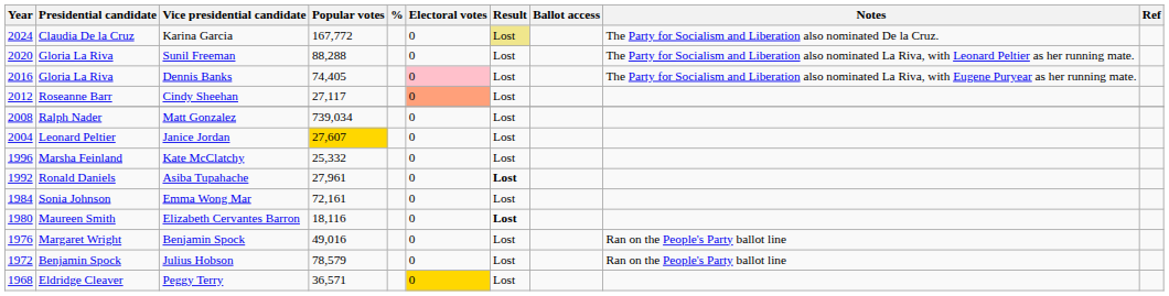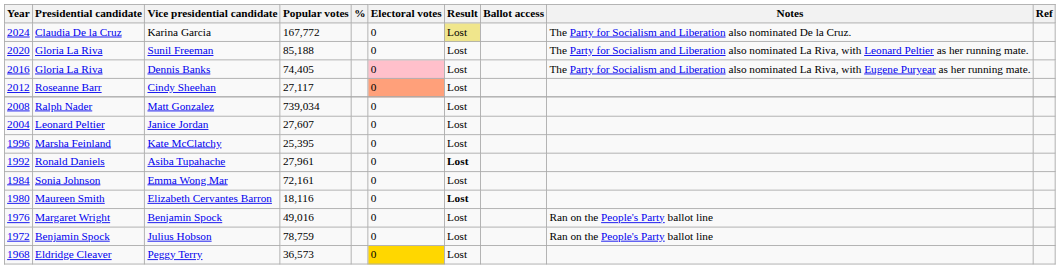 <table class="wikitable sortable" style="font-size:80%">
 <tr>
 <th>Year</th>
 <th>Presidential candidate</th>
 <th>Vice presidential candidate</th>
 <th>Popular votes</th>
 <th>%</th>
 <th>Electoral votes</th>
 <th>Result</th>
 <th>Ballot access</th>
 <th>Notes</th>
 <th>Ref</th>
 </tr>
 <tr>
 <td><a href='#'>2024</a></td>
 <td><a href='#'>Claudia De la Cruz</a></td>
 <td>Karina Garcia</td>
 <td>167,772</td>
 <td></td>
 <td>0</td>
 <td style="background: khaki;"> Lost</td>
 <td></td>
 <td>The <a href='#'>Party for Socialism and Liberation</a> also nominated De la Cruz.</td>
 <td></td>
 </tr>
 <tr>
 <td><a href='#'>2020</a></td>
 <td><a href='#'>Gloria La Riva</a></td>
 <td><a href='#'>Sunil Freeman</a></td>
-<td>88,288</td>
+<td>85,188</td>
 <td></td>
 <td>0</td>
 <td> Lost</td>
 <td></td>
 <td>The <a href='#'>Party for Socialism and Liberation</a> also nominated La Riva, with <a href='#'>Leonard Peltier</a> as her running mate.</td>
 <td></td>
 </tr>
 <tr>
 <td><a href='#'>2016</a></td>
 <td><a href='#'>Gloria La Riva</a></td>
 <td><a href='#'>Dennis Banks</a></td>
 <td>74,405</td>
 <td></td>
 <td style="background: pink;">0</td>
 <td> Lost</td>
 <td></td>
 <td>The <a href='#'>Party for Socialism and Liberation</a> also nominated La Riva, with <a href='#'>Eugene Puryear</a> as her running mate.</td>
 <td></td>
 </tr>
 <tr>
 <td><a href='#'>2012</a></td>
 <td><a href='#'>Roseanne Barr</a></td>
 <td><a href='#'>Cindy Sheehan</a></td>
 <td>27,117</td>
 <td></td>
 <td style="background: lightsalmon;">0</td>
 <td> Lost</td>
 <td></td>
 <td></td>
 <td></td>
 </tr>
 <tr>
 </tr>
 <tr>
 <td><a href='#'>2008</a></td>
 <td><a href='#'>Ralph Nader</a></td>
 <td><a href='#'>Matt Gonzalez</a></td>
 <td>739,034</td>
 <td></td>
 <td>0</td>
 <td> Lost</td>
 <td></td>
 <td></td>
 <td></td>
 </tr>
 <tr>
 <td><a href='#'>2004</a></td>
 <td><a href='#'>Leonard Peltier</a></td>
 <td><a href='#'>Janice Jordan</a></td>
-<td style="background: gold;">27,607</td>
+<td>27,607</td>
 <td></td>
 <td>0</td>
 <td> Lost</td>
 <td></td>
 <td></td>
 <td></td>
 </tr>
 <tr>
 <td><a href='#'>1996</a></td>
 <td><a href='#'>Marsha Feinland</a></td>
 <td><a href='#'>Kate McClatchy</a></td>
-<td>25,332</td>
+<td>25,395</td>
 <td></td>
 <td>0</td>
 <td> Lost</td>
 <td></td>
 <td></td>
 <td></td>
 </tr>
 <tr>
 <td><a href='#'>1992</a></td>
 <td><a href='#'>Ronald Daniels</a></td>
 <td><a href='#'>Asiba Tupahache</a></td>
 <td>27,961</td>
 <td></td>
 <td>0</td>
 <td><strong> Lost</strong></td>
 <td></td>
 <td></td>
 <td></td>
 </tr>
 <tr>
 <td><a href='#'>1984</a></td>
 <td><a href='#'>Sonia Johnson</a></td>
 <td><a href='#'>Emma Wong Mar</a></td>
 <td>72,161</td>
 <td></td>
 <td>0</td>
 <td> Lost</td>
 <td></td>
 <td></td>
 <td></td>
 </tr>
 <tr>
 <td><a href='#'>1980</a></td>
 <td><a href='#'>Maureen Smith</a></td>
 <td><a href='#'>Elizabeth Cervantes Barron</a></td>
 <td>18,116</td>
 <td></td>
 <td>0</td>
 <td><strong> Lost</strong></td>
 <td></td>
 <td></td>
 <td></td>
 </tr>
 <tr>
 <td><a href='#'>1976</a></td>
 <td><a href='#'>Margaret Wright</a></td>
 <td><a href='#'>Benjamin Spock</a></td>
 <td>49,016</td>
 <td></td>
 <td>0</td>
 <td> Lost</td>
 <td></td>
 <td>Ran on the <a href='#'>People's Party</a> ballot line</td>
 <td></td>
 </tr>
 <tr>
 <td><a href='#'>1972</a></td>
 <td><a href='#'>Benjamin Spock</a></td>
 <td><a href='#'>Julius Hobson</a></td>
-<td>78,579</td>
+<td>78,759</td>
 <td></td>
 <td>0</td>
 <td> Lost</td>
 <td></td>
 <td>Ran on the <a href='#'>People's Party</a> ballot line</td>
 <td></td>
 </tr>
 <tr>
 <td><a href='#'>1968</a></td>
 <td><a href='#'>Eldridge Cleaver</a></td>
 <td><a href='#'>Peggy Terry</a></td>
-<td>36,571</td>
+<td>36,573</td>
 <td></td>
 <td style="background: gold;">0</td>
 <td> Lost</td>
 <td></td>
 <td></td>
 <td></td>
 </tr>
 </table>
